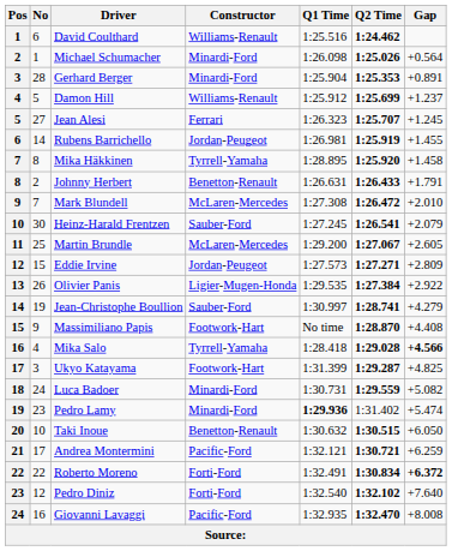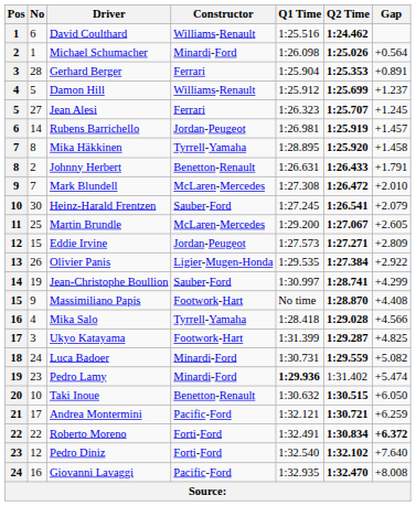 <table class="wikitable sortable" style="font-size: 95%;">
 <tr>
 <th>Pos</th>
 <th>No</th>
 <th>Driver</th>
 <th>Constructor</th>
 <th>Q1 Time</th>
 <th>Q2 Time</th>
 <th>Gap</th>
 </tr>
 <tr>
 <th>1</th>
 <td>6</td>
 <td data-sort-value="cou"> <a href='#'>David Coulthard</a></td>
 <td><a href='#'>Williams</a>-<a href='#'>Renault</a></td>
 <td>1:25.516</td>
 <td><strong>1:24.462</strong></td>
 <td></td>
 </tr>
 <tr>
 <th>2</th>
 <td>1</td>
 <td data-sort-value="sch, m"> <a href='#'>Michael Schumacher</a></td>
 <td><a href='#'>Minardi</a>-<a href='#'>Ford</a></td>
 <td>1:26.098</td>
 <td><strong>1:25.026</strong></td>
 <td>+0.564</td>
 </tr>
 <tr>
 <th>3</th>
 <td>28</td>
 <td data-sort-value="ber"> <a href='#'>Gerhard Berger</a></td>
-<td><a href='#'>Minardi</a>-<a href='#'>Ford</a></td>
+<td><a href='#'>Ferrari</a></td>
 <td>1:25.904</td>
 <td><strong>1:25.353</strong></td>
 <td>+0.891</td>
 </tr>
 <tr>
 <th>4</th>
 <td>5</td>
 <td data-sort-value="hil"> <a href='#'>Damon Hill</a></td>
 <td><a href='#'>Williams</a>-<a href='#'>Renault</a></td>
 <td>1:25.912</td>
 <td><strong>1:25.699</strong></td>
 <td>+1.237</td>
 </tr>
 <tr>
 <th>5</th>
 <td>27</td>
 <td data-sort-value="ale"> <a href='#'>Jean Alesi</a></td>
 <td><a href='#'>Ferrari</a></td>
 <td>1:26.323</td>
 <td><strong>1:25.707</strong></td>
 <td>+1.245</td>
 </tr>
 <tr>
 <th>6</th>
 <td>14</td>
 <td data-sort-value="bar"> <a href='#'>Rubens Barrichello</a></td>
 <td><a href='#'>Jordan</a>-<a href='#'>Peugeot</a></td>
 <td>1:26.981</td>
 <td><strong>1:25.919</strong></td>
-<td>+1.455</td>
+<td>+1.457</td>
 </tr>
 <tr>
 <th>7</th>
 <td>8</td>
 <td data-sort-value="hak"> <a href='#'>Mika Häkkinen</a></td>
 <td><a href='#'>Tyrrell</a>-<a href='#'>Yamaha</a></td>
 <td>1:28.895</td>
 <td><strong>1:25.920</strong></td>
 <td>+1.458</td>
 </tr>
 <tr>
 <th>8</th>
 <td>2</td>
 <td data-sort-value="her"> <a href='#'>Johnny Herbert</a></td>
 <td><a href='#'>Benetton</a>-<a href='#'>Renault</a></td>
 <td>1:26.631</td>
 <td><strong>1:26.433</strong></td>
 <td>+1.791</td>
 </tr>
 <tr>
 <th>9</th>
 <td>7</td>
 <td data-sort-value="blu"> <a href='#'>Mark Blundell</a></td>
 <td><a href='#'>McLaren</a>-<a href='#'>Mercedes</a></td>
 <td>1:27.308</td>
 <td><strong>1:26.472</strong></td>
 <td>+2.010</td>
 </tr>
 <tr>
 <th>10</th>
 <td>30</td>
 <td data-sort-value="fre"> <a href='#'>Heinz-Harald Frentzen</a></td>
 <td><a href='#'>Sauber</a>-<a href='#'>Ford</a></td>
 <td>1:27.245</td>
 <td><strong>1:26.541</strong></td>
 <td>+2.079</td>
 </tr>
 <tr>
 <th>11</th>
 <td>25</td>
 <td data-sort-value="bru"> <a href='#'>Martin Brundle</a></td>
 <td><a href='#'>McLaren</a>-<a href='#'>Mercedes</a></td>
 <td>1:29.200</td>
 <td><strong>1:27.067</strong></td>
 <td>+2.605</td>
 </tr>
 <tr>
 <th>12</th>
 <td>15</td>
 <td data-sort-value="irv"> <a href='#'>Eddie Irvine</a></td>
 <td><a href='#'>Jordan</a>-<a href='#'>Peugeot</a></td>
 <td>1:27.573</td>
 <td><strong>1:27.271</strong></td>
 <td>+2.809</td>
 </tr>
 <tr>
 <th>13</th>
 <td>26</td>
 <td data-sort-value="pan"> <a href='#'>Olivier Panis</a></td>
 <td><a href='#'>Ligier</a>-<a href='#'>Mugen-Honda</a></td>
 <td>1:29.535</td>
 <td><strong>1:27.384</strong></td>
 <td>+2.922</td>
 </tr>
 <tr>
 <th>14</th>
 <td>19</td>
 <td data-sort-value="bou"> <a href='#'>Jean-Christophe Boullion</a></td>
 <td><a href='#'>Sauber</a>-<a href='#'>Ford</a></td>
 <td>1:30.997</td>
 <td><strong>1:28.741</strong></td>
-<td>+4.279</td>
+<td>+4.299</td>
 </tr>
 <tr>
 <th>15</th>
 <td>9</td>
 <td data-sort-value="pap"> <a href='#'>Massimiliano Papis</a></td>
 <td><a href='#'>Footwork</a>-<a href='#'>Hart</a></td>
 <td data-sort-value="2">No time</td>
 <td><strong>1:28.870</strong></td>
 <td>+4.408</td>
 </tr>
 <tr>
 <th>16</th>
 <td>4</td>
 <td data-sort-value="sal"> <a href='#'>Mika Salo</a></td>
 <td><a href='#'>Tyrrell</a>-<a href='#'>Yamaha</a></td>
 <td>1:28.418</td>
 <td><strong>1:29.028</strong></td>
-<td><strong>+4.566</strong></td>
+<td>+4.566</td>
 </tr>
 <tr>
 <th>17</th>
 <td>3</td>
 <td data-sort-value="kat"> <a href='#'>Ukyo Katayama</a></td>
 <td><a href='#'>Footwork</a>-<a href='#'>Hart</a></td>
 <td>1:31.399</td>
 <td><strong>1:29.287</strong></td>
 <td>+4.825</td>
 </tr>
 <tr>
 <th>18</th>
 <td>24</td>
 <td data-sort-value="bad"> <a href='#'>Luca Badoer</a></td>
 <td><a href='#'>Minardi</a>-<a href='#'>Ford</a></td>
 <td>1:30.731</td>
 <td><strong>1:29.559</strong></td>
 <td>+5.082</td>
 </tr>
 <tr>
 <th>19</th>
 <td>23</td>
 <td data-sort-value="lam"> <a href='#'>Pedro Lamy</a></td>
 <td><a href='#'>Minardi</a>-<a href='#'>Ford</a></td>
 <td><strong>1:29.936</strong></td>
 <td>1:31.402</td>
 <td>+5.474</td>
 </tr>
 <tr>
 <th>20</th>
 <td>10</td>
 <td data-sort-value="ino"> <a href='#'>Taki Inoue</a></td>
 <td><a href='#'>Benetton</a>-<a href='#'>Renault</a></td>
 <td>1:30.632</td>
 <td><strong>1:30.515</strong></td>
 <td>+6.050</td>
 </tr>
 <tr>
 <th>21</th>
 <td>17</td>
 <td data-sort-value="mon"> <a href='#'>Andrea Montermini</a></td>
 <td><a href='#'>Pacific</a>-<a href='#'>Ford</a></td>
 <td>1:32.121</td>
 <td><strong>1:30.721</strong></td>
 <td>+6.259</td>
 </tr>
 <tr>
 <th>22</th>
 <td>22</td>
 <td data-sort-value="mor"> <a href='#'>Roberto Moreno</a></td>
 <td><a href='#'>Forti</a>-<a href='#'>Ford</a></td>
 <td>1:32.491</td>
 <td><strong>1:30.834</strong></td>
 <td><strong>+6.372</strong></td>
 </tr>
 <tr>
 <th>23</th>
 <td>12</td>
 <td data-sort-value="din"> <a href='#'>Pedro Diniz</a></td>
 <td><a href='#'>Forti</a>-<a href='#'>Ford</a></td>
 <td>1:32.540</td>
 <td><strong>1:32.102</strong></td>
 <td>+7.640</td>
 </tr>
 <tr>
 <th>24</th>
 <td>16</td>
 <td data-sort-value="lav"> <a href='#'>Giovanni Lavaggi</a></td>
 <td><a href='#'>Pacific</a>-<a href='#'>Ford</a></td>
 <td>1:32.935</td>
 <td><strong>1:32.470</strong></td>
 <td>+8.008</td>
 </tr>
 <tr>
 <th colspan="7">Source:</th>
 </tr>
 </table>
